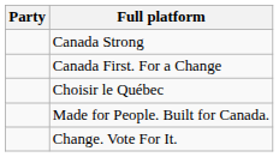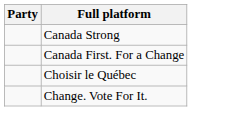 <table class="wikitable" style="border: none;">
 <tr>
 <th>Party</th>
 <th>Full platform</th>
 </tr>
 <tr>
 <td></td>
 <td>Canada Strong</td>
 </tr>
 <tr>
 <td></td>
 <td>Canada First. For a Change</td>
 </tr>
 <tr>
 <td></td>
 <td>Choisir le Québec</td>
 </tr>
 <tr>
 <td></td>
-<td>Made for People. Built for Canada.</td>
-</tr>
-<tr>
-<td></td>
 <td>Change. Vote For It.</td>
 </tr>
 <tr>
 </tr>
 </table>
